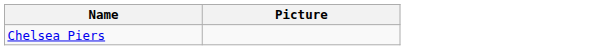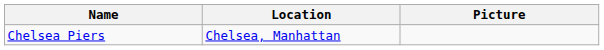 <table class="wikitable">
 <tr>
 <th width="200px">Name</th>
+<th width="200px">Location</th>
 <th width="200px">Picture</th>
 </tr>
 <tr>
 <td><a href='#'>Chelsea Piers</a></td>
+<td><a href='#'>Chelsea, Manhattan</a></td>
 <td></td>
 </tr>
 </table>
